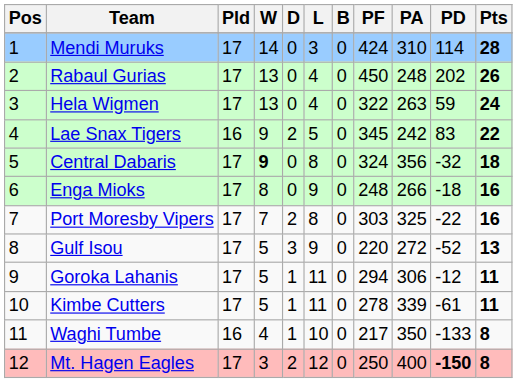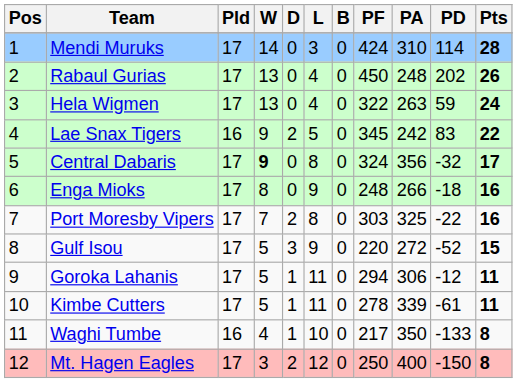 <table class="wikitable">
 <tr>
 <th>Pos</th>
 <th>Team</th>
 <th>Pld</th>
 <th>W</th>
 <th>D</th>
 <th>L</th>
 <th>B</th>
 <th>PF</th>
 <th>PA</th>
 <th>PD</th>
 <th>Pts</th>
 </tr>
 <tr>
 </tr>
 <tr>
 <td style="background: #99ccff;">1</td>
 <td style="background: #99ccff;"><a href='#'>Mendi Muruks</a></td>
 <td style="background: #99ccff;">17</td>
 <td style="background: #99ccff;">14</td>
 <td style="background: #99ccff;">0</td>
 <td style="background: #99ccff;">3</td>
 <td style="background: #99ccff;">0</td>
 <td style="background: #99ccff;">424</td>
 <td style="background: #99ccff;">310</td>
 <td style="background: #99ccff;">114</td>
 <td style="background: #99ccff;"><strong>28</strong></td>
 </tr>
 <tr>
 <td style="background: #ccffcc;">2</td>
 <td style="background: #ccffcc;"><a href='#'>Rabaul Gurias</a></td>
 <td style="background: #ccffcc;">17</td>
 <td style="background: #ccffcc;">13</td>
 <td style="background: #ccffcc;">0</td>
 <td style="background: #ccffcc;">4</td>
 <td style="background: #ccffcc;">0</td>
 <td style="background: #ccffcc;">450</td>
 <td style="background: #ccffcc;">248</td>
 <td style="background: #ccffcc;">202</td>
 <td style="background: #ccffcc;"><strong>26</strong></td>
 </tr>
 <tr>
 <td style="background: #ccffcc;">3</td>
 <td style="background: #ccffcc;"><a href='#'>Hela Wigmen</a></td>
 <td style="background: #ccffcc;">17</td>
 <td style="background: #ccffcc;">13</td>
 <td style="background: #ccffcc;">0</td>
 <td style="background: #ccffcc;">4</td>
 <td style="background: #ccffcc;">0</td>
 <td style="background: #ccffcc;">322</td>
 <td style="background: #ccffcc;">263</td>
 <td style="background: #ccffcc;">59</td>
 <td style="background: #ccffcc;"><strong>24</strong></td>
 </tr>
 <tr>
 <td style="background: #ccffcc;">4</td>
 <td style="background: #ccffcc;"> <a href='#'>Lae Snax Tigers</a></td>
 <td style="background: #ccffcc;">16</td>
 <td style="background: #ccffcc;">9</td>
 <td style="background: #ccffcc;">2</td>
 <td style="background: #ccffcc;">5</td>
 <td style="background: #ccffcc;">0</td>
 <td style="background: #ccffcc;">345</td>
 <td style="background: #ccffcc;">242</td>
 <td style="background: #ccffcc;">83</td>
 <td style="background: #ccffcc;"><strong>22</strong></td>
 </tr>
 <tr>
 <td style="background: #ccffcc;">5</td>
 <td style="background: #ccffcc;"><a href='#'>Central Dabaris</a></td>
 <td style="background: #ccffcc;">17</td>
 <td style="background: #ccffcc;"><strong>9</strong></td>
 <td style="background: #ccffcc;">0</td>
 <td style="background: #ccffcc;">8</td>
 <td style="background: #ccffcc;">0</td>
 <td style="background: #ccffcc;">324</td>
 <td style="background: #ccffcc;">356</td>
 <td style="background: #ccffcc;">-32</td>
-<td style="background: #ccffcc;"><strong>18</strong></td>
+<td style="background: #ccffcc;"><strong>17</strong></td>
 </tr>
 <tr>
 <td style="background: #ccffcc;">6</td>
 <td style="background: #ccffcc;"><a href='#'>Enga Mioks</a></td>
 <td style="background: #ccffcc;">17</td>
 <td style="background: #ccffcc;">8</td>
 <td style="background: #ccffcc;">0</td>
 <td style="background: #ccffcc;">9</td>
 <td style="background: #ccffcc;">0</td>
 <td style="background: #ccffcc;">248</td>
 <td style="background: #ccffcc;">266</td>
 <td style="background: #ccffcc;">-18</td>
 <td style="background: #ccffcc;"><strong>16</strong></td>
 </tr>
 <tr>
 <td>7</td>
 <td> <a href='#'>Port Moresby Vipers</a></td>
 <td>17</td>
 <td>7</td>
 <td>2</td>
 <td>8</td>
 <td>0</td>
 <td>303</td>
 <td>325</td>
 <td>-22</td>
 <td><strong>16</strong></td>
 </tr>
 <tr>
 <td>8</td>
 <td><a href='#'>Gulf Isou</a></td>
 <td>17</td>
 <td>5</td>
 <td>3</td>
 <td>9</td>
 <td>0</td>
 <td>220</td>
 <td>272</td>
 <td>-52</td>
-<td><strong>13</strong></td>
+<td><strong>15</strong></td>
 </tr>
 <tr>
 <td>9</td>
 <td><a href='#'>Goroka Lahanis</a></td>
 <td>17</td>
 <td>5</td>
 <td>1</td>
 <td>11</td>
 <td>0</td>
 <td>294</td>
 <td>306</td>
 <td>-12</td>
 <td><strong>11</strong></td>
 </tr>
 <tr>
 <td>10</td>
 <td><a href='#'>Kimbe Cutters</a></td>
 <td>17</td>
 <td>5</td>
 <td>1</td>
 <td>11</td>
 <td>0</td>
 <td>278</td>
 <td>339</td>
 <td>-61</td>
 <td><strong>11</strong></td>
 </tr>
 <tr>
 <td>11</td>
 <td><a href='#'>Waghi Tumbe</a></td>
 <td>16</td>
 <td>4</td>
 <td>1</td>
 <td>10</td>
 <td>0</td>
 <td>217</td>
 <td>350</td>
 <td>-133</td>
 <td><strong>8</strong></td>
 </tr>
 <tr>
 <td style="background: #ffbbbb;">12</td>
 <td style="background: #ffbbbb;"><a href='#'>Mt. Hagen Eagles</a></td>
 <td style="background: #ffbbbb;">17</td>
 <td style="background: #ffbbbb;">3</td>
 <td style="background: #ffbbbb;">2</td>
 <td style="background: #ffbbbb;">12</td>
 <td style="background: #ffbbbb;">0</td>
 <td style="background: #ffbbbb;">250</td>
 <td style="background: #ffbbbb;">400</td>
-<td style="background: #ffbbbb;"><strong>-150</strong></td>
+<td style="background: #ffbbbb;">-150</td>
 <td style="background: #ffbbbb;"><strong>8</strong></td>
 </tr>
 </table>
